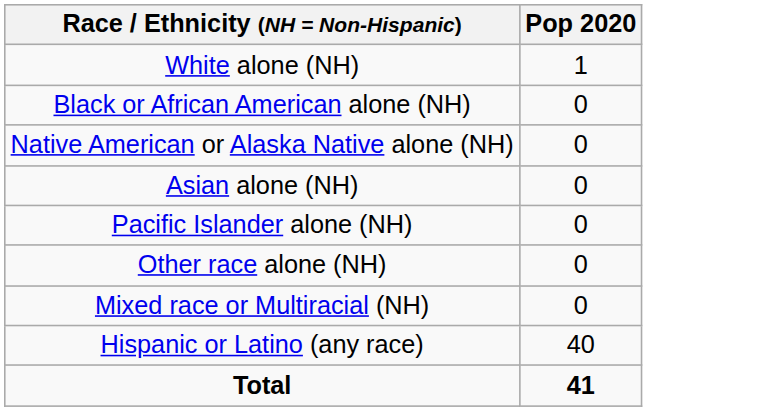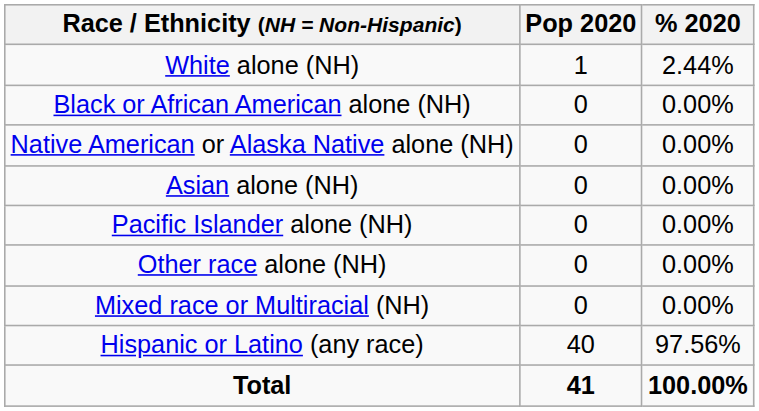 <table class="wikitable" style="text-align:center;">
 <tr>
 <th>Race / Ethnicity <small>(<em>NH = Non-Hispanic</em>)</small></th>
 <th>Pop 2020</th>
+<th>% 2020</th>
 </tr>
 <tr>
 <td><a href='#'>White</a> alone (NH)</td>
 <td>1</td>
+<td>2.44%</td>
 </tr>
 <tr>
 <td><a href='#'>Black or African American</a> alone (NH)</td>
 <td>0</td>
+<td>0.00%</td>
 </tr>
 <tr>
 <td><a href='#'>Native American</a> or <a href='#'>Alaska Native</a> alone (NH)</td>
 <td>0</td>
+<td>0.00%</td>
 </tr>
 <tr>
 <td><a href='#'>Asian</a> alone (NH)</td>
 <td>0</td>
+<td>0.00%</td>
 </tr>
 <tr>
 <td><a href='#'>Pacific Islander</a> alone (NH)</td>
 <td>0</td>
+<td>0.00%</td>
 </tr>
 <tr>
 <td><a href='#'>Other race</a> alone (NH)</td>
 <td>0</td>
+<td>0.00%</td>
 </tr>
 <tr>
 <td><a href='#'>Mixed race or Multiracial</a> (NH)</td>
 <td>0</td>
+<td>0.00%</td>
 </tr>
 <tr>
 <td><a href='#'>Hispanic or Latino</a> (any race)</td>
 <td>40</td>
+<td>97.56%</td>
 </tr>
 <tr>
 <td><strong>Total</strong></td>
 <td><strong>41</strong></td>
+<td><strong>100.00%</strong></td>
 </tr>
 </table>
